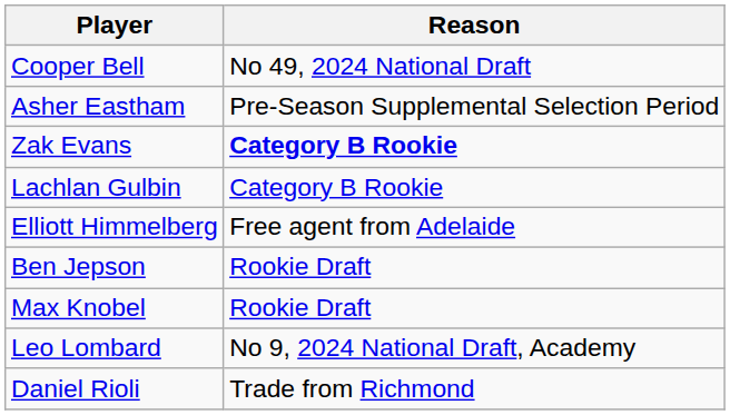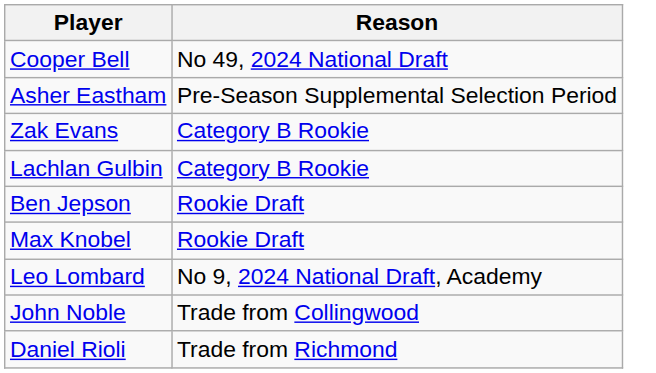 <table class="wikitable">
 <tr>
 <th>Player</th>
 <th>Reason</th>
 </tr>
 <tr>
 <td><a href='#'>Cooper Bell</a></td>
 <td>No 49, <a href='#'>2024 National Draft</a></td>
 </tr>
 <tr>
 <td><a href='#'>Asher Eastham</a></td>
 <td>Pre-Season Supplemental Selection Period</td>
 </tr>
 <tr>
 <td><a href='#'>Zak Evans</a></td>
-<td><strong><a href='#'>Category B Rookie</a></strong></td>
+<td><a href='#'>Category B Rookie</a></td>
 </tr>
 <tr>
 <td><a href='#'>Lachlan Gulbin</a></td>
 <td><a href='#'>Category B Rookie</a></td>
-</tr>
-<tr>
-<td><a href='#'>Elliott Himmelberg</a></td>
-<td>Free agent from <a href='#'>Adelaide</a></td>
 </tr>
 <tr>
 <td><a href='#'>Ben Jepson</a></td>
 <td><a href='#'>Rookie Draft</a></td>
 </tr>
 <tr>
 <td><a href='#'>Max Knobel</a></td>
 <td><a href='#'>Rookie Draft</a></td>
 </tr>
 <tr>
 <td><a href='#'>Leo Lombard</a></td>
 <td>No 9, <a href='#'>2024 National Draft</a>, Academy</td>
 </tr>
 <tr>
+<td><a href='#'>John Noble</a></td>
+<td>Trade from <a href='#'>Collingwood</a></td>
+</tr>
+<tr>
 <td><a href='#'>Daniel Rioli</a></td>
 <td>Trade from <a href='#'>Richmond</a></td>
 </tr>
 </table>
